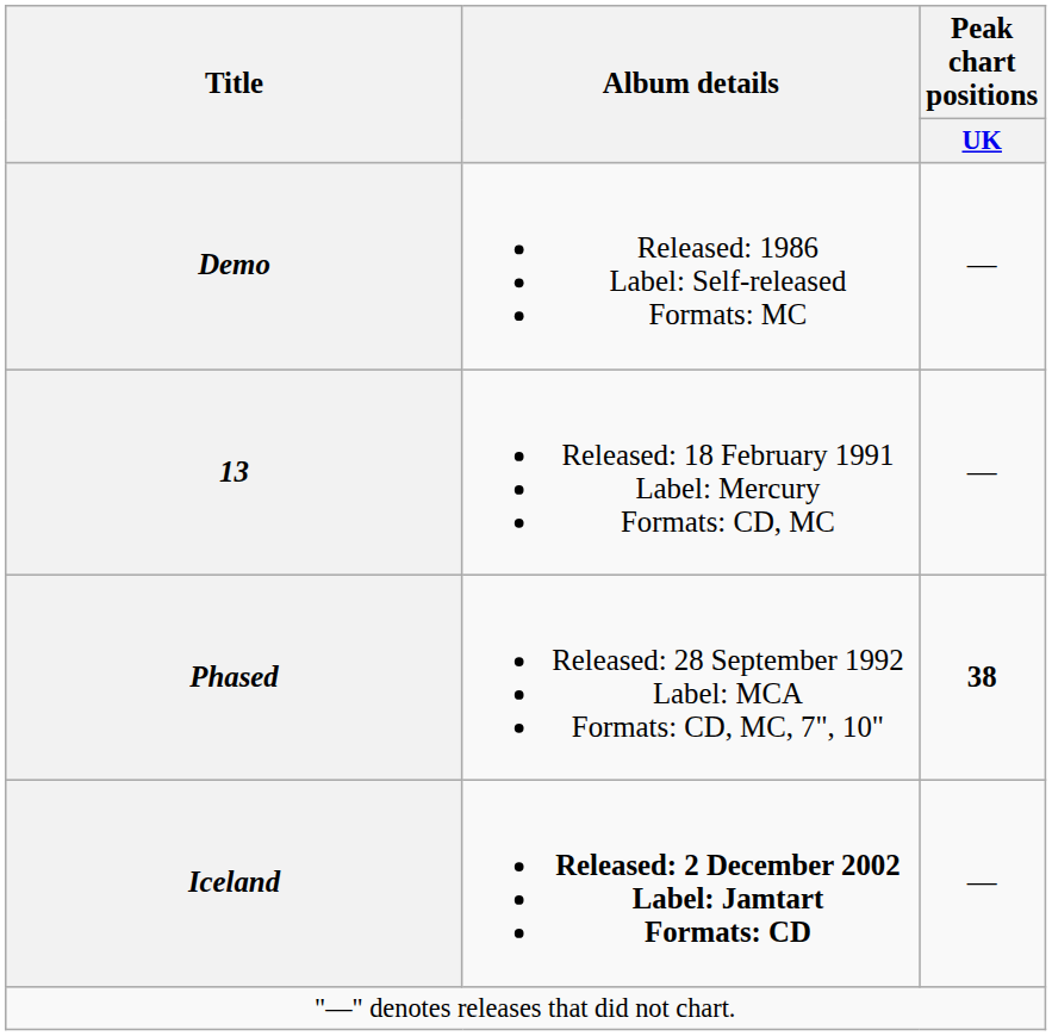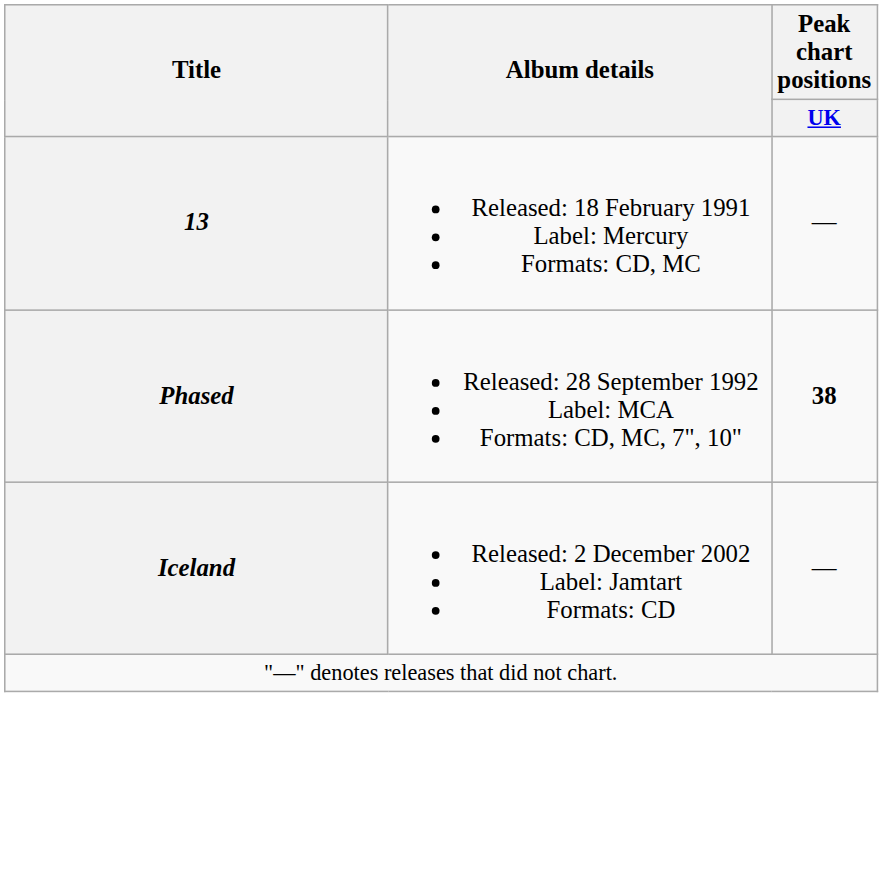 <table class="wikitable plainrowheaders" style="text-align:center;">
 <tr>
 <th rowspan="2" scope="col" style="width:15em;">Title</th>
 <th rowspan="2" scope="col" style="width:15em;">Album details</th>
 <th>Peak chart positions</th>
 </tr>
 <tr>
 <th scope="col" style="width:2em;font-size:90%;"><a href='#'>UK</a><br></th>
-</tr>
-<tr>
-<th scope="row"><em>Demo</em></th>
-<td><br><ul><li>Released: 1986</li><li>Label: Self-released</li><li>Formats: MC</li></ul></td>
-<td>—</td>
 </tr>
 <tr>
 <th scope="row"><em>13</em></th>
 <td><br><ul><li>Released: 18 February 1991</li><li>Label: Mercury</li><li>Formats: CD, MC</li></ul></td>
 <td>—</td>
 </tr>
 <tr>
 <th scope="row"><em>Phased</em></th>
 <td><br><ul><li>Released: 28 September 1992</li><li>Label: MCA</li><li>Formats: CD, MC, 7", 10"</li></ul></td>
 <td><strong>38</strong></td>
 </tr>
 <tr>
 <th scope="row"><em>Iceland</em></th>
-<td><strong><br><ul><li>Released: 2 December 2002</li><li>Label: Jamtart</li><li>Formats: CD</li></ul></strong></td>
+<td><br><ul><li>Released: 2 December 2002</li><li>Label: Jamtart</li><li>Formats: CD</li></ul></td>
 <td>—</td>
 </tr>
 <tr>
 <td colspan="3" style="font-size:90%">"—" denotes releases that did not chart.</td>
 </tr>
 </table>
